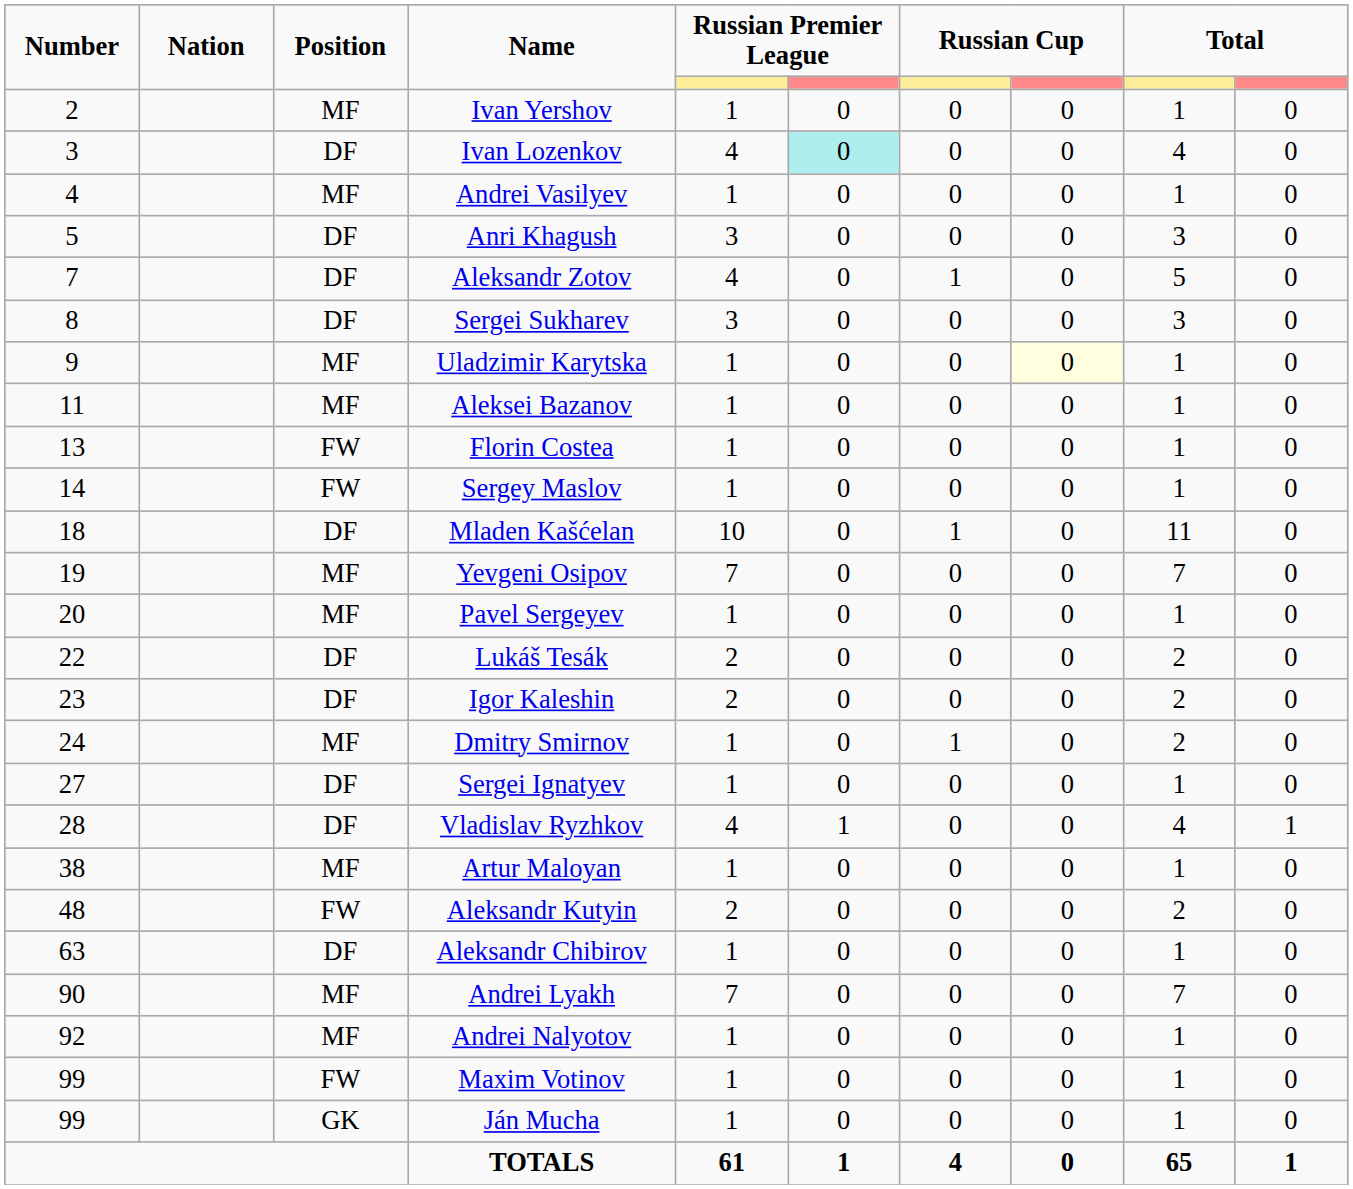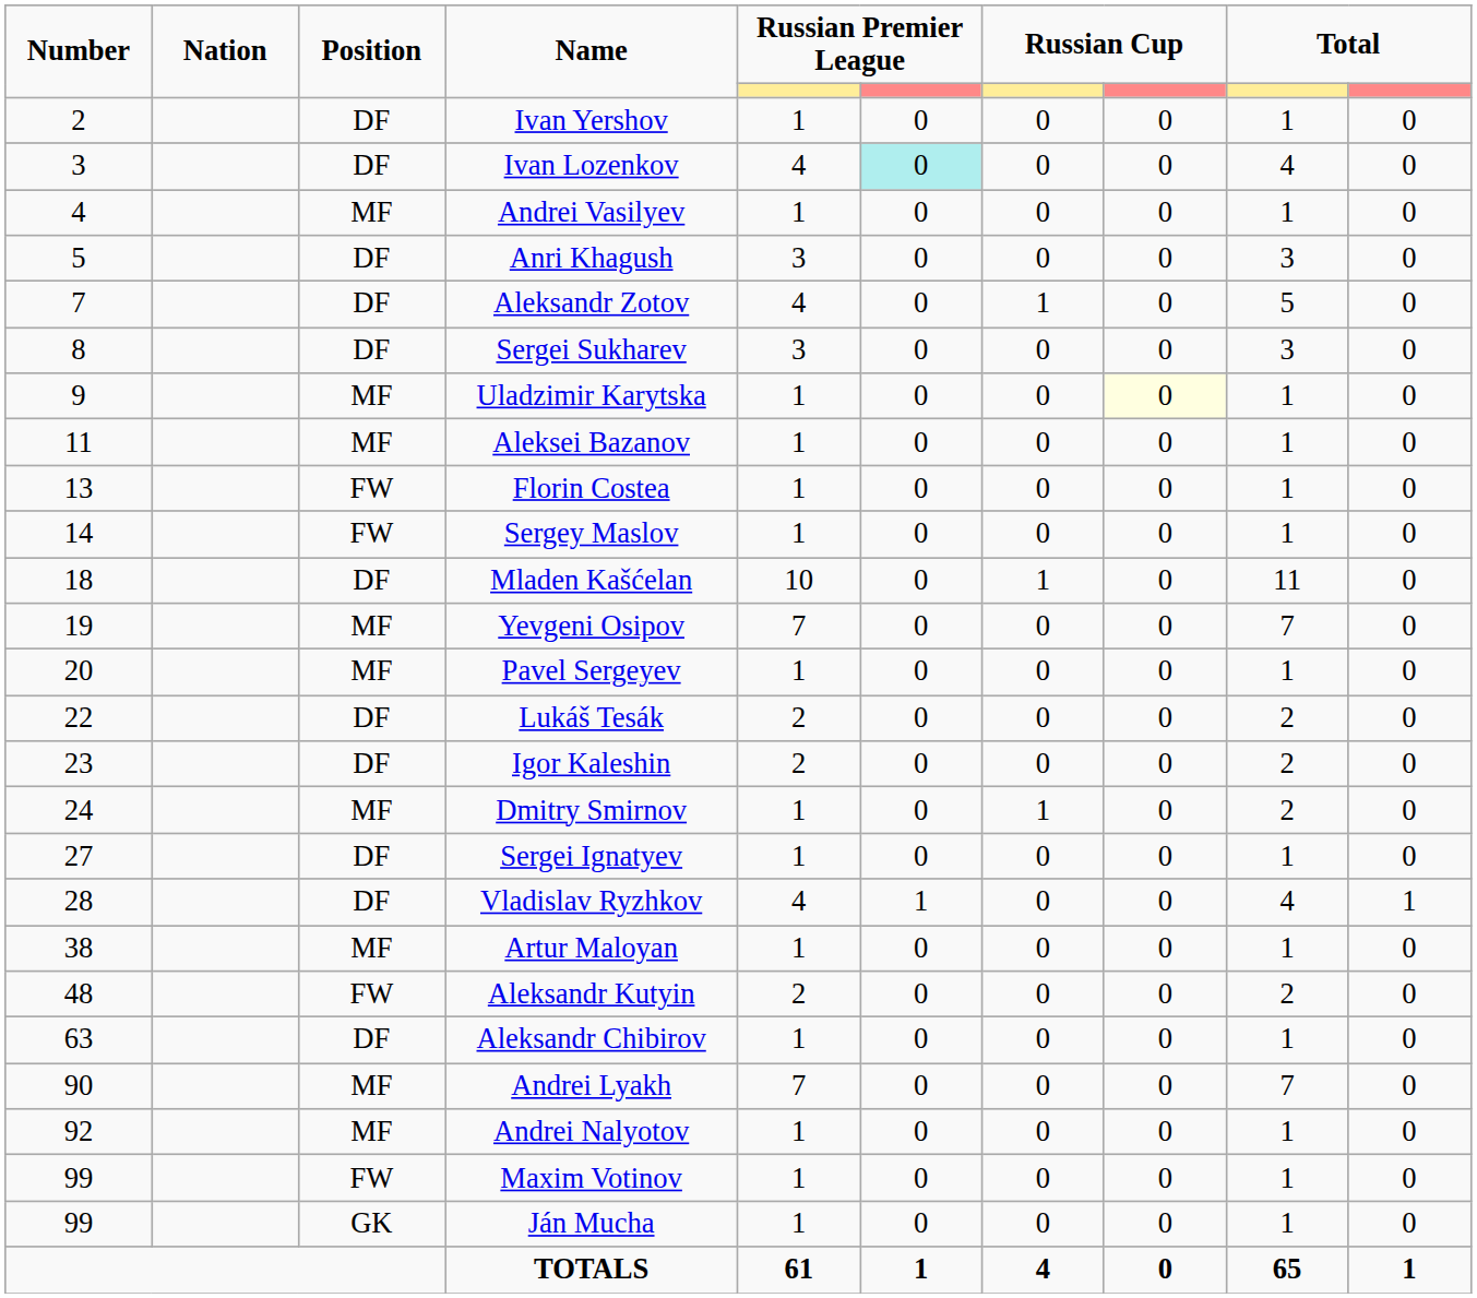 <table class="wikitable" style="font-size: 100%; text-align: center;">
 <tr>
 <td rowspan=2 width="10%" align=center><strong>Number</strong></td>
 <td rowspan=2 width="10%" align=center><strong>Nation</strong></td>
 <td rowspan=2 width="10%" align=center><strong>Position</strong></td>
 <td rowspan=2 width="20%" align=center><strong>Name</strong></td>
 <td colspan=2 align=center><strong>Russian Premier League</strong></td>
 <td colspan=2 align=center><strong>Russian Cup</strong></td>
 <td colspan=2 align=center><strong>Total</strong></td>
 </tr>
 <tr>
 <th width=60 style="background: #FFEE99"></th>
 <th width=60 style="background: #FF8888"></th>
 <th width=60 style="background: #FFEE99"></th>
 <th width=60 style="background: #FF8888"></th>
 <th width=60 style="background: #FFEE99"></th>
 <th width=60 style="background: #FF8888"></th>
 </tr>
 <tr>
 <td>2</td>
 <td></td>
-<td>MF</td>
+<td>DF</td>
 <td><a href='#'>Ivan Yershov</a></td>
 <td>1</td>
 <td>0</td>
 <td>0</td>
 <td>0</td>
 <td>1</td>
 <td>0</td>
 </tr>
 <tr>
 <td>3</td>
 <td></td>
 <td>DF</td>
 <td><a href='#'>Ivan Lozenkov</a></td>
 <td>4</td>
 <td style="background: paleturquoise;">0</td>
 <td>0</td>
 <td>0</td>
 <td>4</td>
 <td>0</td>
 </tr>
 <tr>
 <td>4</td>
 <td></td>
 <td>MF</td>
 <td><a href='#'>Andrei Vasilyev</a></td>
 <td>1</td>
 <td>0</td>
 <td>0</td>
 <td>0</td>
 <td>1</td>
 <td>0</td>
 </tr>
 <tr>
 <td>5</td>
 <td></td>
 <td>DF</td>
 <td><a href='#'>Anri Khagush</a></td>
 <td>3</td>
 <td>0</td>
 <td>0</td>
 <td>0</td>
 <td>3</td>
 <td>0</td>
 </tr>
 <tr>
 <td>7</td>
 <td></td>
 <td>DF</td>
 <td><a href='#'>Aleksandr Zotov</a></td>
 <td>4</td>
 <td>0</td>
 <td>1</td>
 <td>0</td>
 <td>5</td>
 <td>0</td>
 </tr>
 <tr>
 <td>8</td>
 <td></td>
 <td>DF</td>
 <td><a href='#'>Sergei Sukharev</a></td>
 <td>3</td>
 <td>0</td>
 <td>0</td>
 <td>0</td>
 <td>3</td>
 <td>0</td>
 </tr>
 <tr>
 <td>9</td>
 <td></td>
 <td>MF</td>
 <td><a href='#'>Uladzimir Karytska</a></td>
 <td>1</td>
 <td>0</td>
 <td>0</td>
 <td style="background: lightyellow;">0</td>
 <td>1</td>
 <td>0</td>
 </tr>
 <tr>
 <td>11</td>
 <td></td>
 <td>MF</td>
 <td><a href='#'>Aleksei Bazanov</a></td>
 <td>1</td>
 <td>0</td>
 <td>0</td>
 <td>0</td>
 <td>1</td>
 <td>0</td>
 </tr>
 <tr>
 <td>13</td>
 <td></td>
 <td>FW</td>
 <td><a href='#'>Florin Costea</a></td>
 <td>1</td>
 <td>0</td>
 <td>0</td>
 <td>0</td>
 <td>1</td>
 <td>0</td>
 </tr>
 <tr>
 <td>14</td>
 <td></td>
 <td>FW</td>
 <td><a href='#'>Sergey Maslov</a></td>
 <td>1</td>
 <td>0</td>
 <td>0</td>
 <td>0</td>
 <td>1</td>
 <td>0</td>
 </tr>
 <tr>
 <td>18</td>
 <td></td>
 <td>DF</td>
 <td><a href='#'>Mladen Kašćelan</a></td>
 <td>10</td>
 <td>0</td>
 <td>1</td>
 <td>0</td>
 <td>11</td>
 <td>0</td>
 </tr>
 <tr>
 <td>19</td>
 <td></td>
 <td>MF</td>
 <td><a href='#'>Yevgeni Osipov</a></td>
 <td>7</td>
 <td>0</td>
 <td>0</td>
 <td>0</td>
 <td>7</td>
 <td>0</td>
 </tr>
 <tr>
 <td>20</td>
 <td></td>
 <td>MF</td>
 <td><a href='#'>Pavel Sergeyev</a></td>
 <td>1</td>
 <td>0</td>
 <td>0</td>
 <td>0</td>
 <td>1</td>
 <td>0</td>
 </tr>
 <tr>
 <td>22</td>
 <td></td>
 <td>DF</td>
 <td><a href='#'>Lukáš Tesák</a></td>
 <td>2</td>
 <td>0</td>
 <td>0</td>
 <td>0</td>
 <td>2</td>
 <td>0</td>
 </tr>
 <tr>
 <td>23</td>
 <td></td>
 <td>DF</td>
 <td><a href='#'>Igor Kaleshin</a></td>
 <td>2</td>
 <td>0</td>
 <td>0</td>
 <td>0</td>
 <td>2</td>
 <td>0</td>
 </tr>
 <tr>
 <td>24</td>
 <td></td>
 <td>MF</td>
 <td><a href='#'>Dmitry Smirnov</a></td>
 <td>1</td>
 <td>0</td>
 <td>1</td>
 <td>0</td>
 <td>2</td>
 <td>0</td>
 </tr>
 <tr>
 <td>27</td>
 <td></td>
 <td>DF</td>
 <td><a href='#'>Sergei Ignatyev</a></td>
 <td>1</td>
 <td>0</td>
 <td>0</td>
 <td>0</td>
 <td>1</td>
 <td>0</td>
 </tr>
 <tr>
 <td>28</td>
 <td></td>
 <td>DF</td>
 <td><a href='#'>Vladislav Ryzhkov</a></td>
 <td>4</td>
 <td>1</td>
 <td>0</td>
 <td>0</td>
 <td>4</td>
 <td>1</td>
 </tr>
 <tr>
 <td>38</td>
 <td></td>
 <td>MF</td>
 <td><a href='#'>Artur Maloyan</a></td>
 <td>1</td>
 <td>0</td>
 <td>0</td>
 <td>0</td>
 <td>1</td>
 <td>0</td>
 </tr>
 <tr>
 <td>48</td>
 <td></td>
 <td>FW</td>
 <td><a href='#'>Aleksandr Kutyin</a></td>
 <td>2</td>
 <td>0</td>
 <td>0</td>
 <td>0</td>
 <td>2</td>
 <td>0</td>
 </tr>
 <tr>
 <td>63</td>
 <td></td>
 <td>DF</td>
 <td><a href='#'>Aleksandr Chibirov</a></td>
 <td>1</td>
 <td>0</td>
 <td>0</td>
 <td>0</td>
 <td>1</td>
 <td>0</td>
 </tr>
 <tr>
 <td>90</td>
 <td></td>
 <td>MF</td>
 <td><a href='#'>Andrei Lyakh</a></td>
 <td>7</td>
 <td>0</td>
 <td>0</td>
 <td>0</td>
 <td>7</td>
 <td>0</td>
 </tr>
 <tr>
 <td>92</td>
 <td></td>
 <td>MF</td>
 <td><a href='#'>Andrei Nalyotov</a></td>
 <td>1</td>
 <td>0</td>
 <td>0</td>
 <td>0</td>
 <td>1</td>
 <td>0</td>
 </tr>
 <tr>
 <td>99</td>
 <td></td>
 <td>FW</td>
 <td><a href='#'>Maxim Votinov</a></td>
 <td>1</td>
 <td>0</td>
 <td>0</td>
 <td>0</td>
 <td>1</td>
 <td>0</td>
 </tr>
 <tr>
 <td>99</td>
 <td></td>
 <td>GK</td>
 <td><a href='#'>Ján Mucha</a></td>
 <td>1</td>
 <td>0</td>
 <td>0</td>
 <td>0</td>
 <td>1</td>
 <td>0</td>
 </tr>
 <tr>
 <td colspan=3></td>
 <td><strong>TOTALS</strong></td>
 <td><strong>61</strong></td>
 <td><strong>1</strong></td>
 <td><strong>4</strong></td>
 <td><strong>0</strong></td>
 <td><strong>65</strong></td>
 <td><strong>1</strong></td>
 </tr>
 </table>
